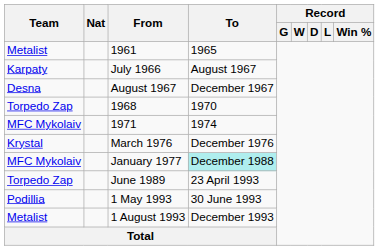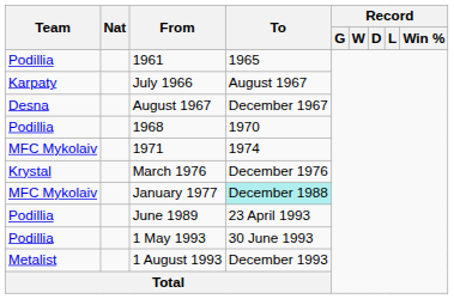 <table class=wikitable style="text-align: center">
 <tr>
 <th rowspan=2>Team</th>
 <th rowspan=2>Nat</th>
 <th rowspan=2>From</th>
 <th rowspan=2>To</th>
 <th colspan=9>Record</th>
 </tr>
 <tr>
 <th>G</th>
 <th>W</th>
 <th>D</th>
 <th>L</th>
 <th>Win %</th>
 </tr>
 <tr>
-<td align=left><a href='#'>Metalist</a></td>
+<td align=left><a href='#'>Podillia</a></td>
 <td></td>
 <td align=left>1961</td>
 <td align=left>1965<br></td>
 </tr>
 <tr>
 <td align=left><a href='#'>Karpaty</a></td>
 <td></td>
 <td align=left>July 1966</td>
 <td align=left>August 1967 <br></td>
 </tr>
 <tr>
 <td align=left><a href='#'>Desna</a></td>
 <td></td>
 <td align=left>August 1967</td>
 <td align=left>December 1967 <br></td>
 </tr>
 <tr>
-<td align=left><a href='#'>Torpedo Zap</a></td>
+<td align=left><a href='#'>Podillia</a></td>
 <td></td>
 <td align=left>1968</td>
 <td align=left>1970<br></td>
 </tr>
 <tr>
 <td align=left><a href='#'>MFC Mykolaiv</a></td>
 <td></td>
 <td align=left>1971</td>
 <td align=left>1974<br></td>
 </tr>
 <tr>
 <td align=left><a href='#'>Krystal</a></td>
 <td></td>
 <td align=left>March 1976 </td>
 <td align=left>December 1976<br></td>
 </tr>
 <tr>
 <td align=left><a href='#'>MFC Mykolaiv</a></td>
 <td></td>
 <td align=left>January 1977</td>
 <td align=left style="background: paleturquoise;">December 1988<br></td>
 </tr>
 <tr>
-<td align=left><a href='#'>Torpedo Zap</a></td>
+<td align=left><a href='#'>Podillia</a></td>
 <td></td>
 <td align=left>June 1989</td>
 <td align=left>23 April 1993 <br></td>
 </tr>
 <tr>
 <td align=left><a href='#'>Podillia</a></td>
 <td></td>
 <td align=left>1 May 1993</td>
 <td align=left>30 June 1993<br></td>
 </tr>
 <tr>
 <td align=left><a href='#'>Metalist</a></td>
 <td></td>
 <td align=left>1 August 1993</td>
 <td align=left>December 1993<br></td>
 </tr>
 <tr>
 <th colspan=4>Total<br></th>
 </tr>
 </table>
